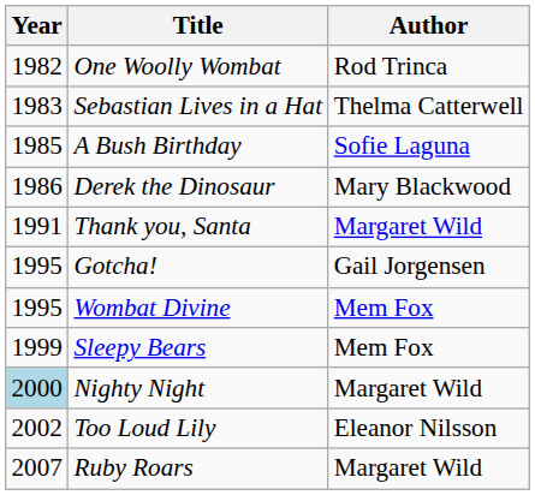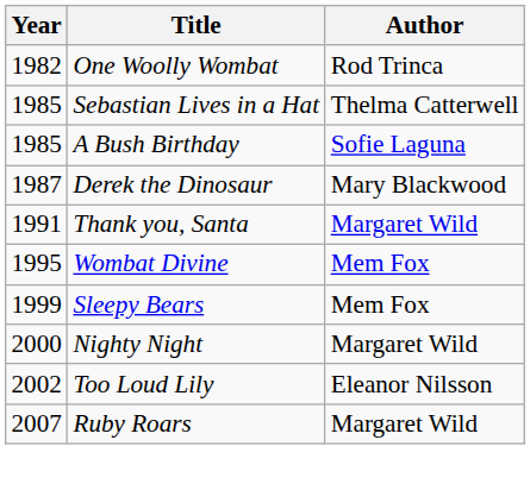 <table class="wikitable">
 <tr>
 <th>Year</th>
 <th>Title</th>
 <th>Author</th>
 </tr>
 <tr>
 <td>1982</td>
 <td><em>One Woolly Wombat</em></td>
 <td>Rod Trinca</td>
 </tr>
 <tr>
-<td>1983</td>
+<td>1985</td>
 <td><em>Sebastian Lives in a Hat</em></td>
 <td>Thelma Catterwell</td>
 </tr>
 <tr>
 <td>1985</td>
 <td><em>A Bush Birthday</em></td>
 <td><a href='#'>Sofie Laguna</a></td>
 </tr>
 <tr>
-<td>1986</td>
+<td>1987</td>
 <td><em>Derek the Dinosaur</em></td>
 <td>Mary Blackwood</td>
 </tr>
 <tr>
 <td>1991</td>
 <td><em>Thank you, Santa</em></td>
 <td><a href='#'>Margaret Wild</a></td>
-</tr>
-<tr>
-<td>1995</td>
-<td><em>Gotcha!</em></td>
-<td>Gail Jorgensen</td>
 </tr>
 <tr>
 <td>1995</td>
 <td><em><a href='#'>Wombat Divine</a></em></td>
 <td><a href='#'>Mem Fox</a></td>
 </tr>
 <tr>
 <td>1999</td>
 <td><em><a href='#'>Sleepy Bears</a></em></td>
 <td>Mem Fox</td>
 </tr>
 <tr>
-<td style="background: lightblue;">2000</td>
+<td>2000</td>
 <td><em>Nighty Night</em></td>
 <td>Margaret Wild</td>
 </tr>
 <tr>
 <td>2002</td>
 <td><em>Too Loud Lily</em></td>
 <td>Eleanor Nilsson</td>
 </tr>
 <tr>
 <td>2007</td>
 <td><em>Ruby Roars</em></td>
 <td>Margaret Wild</td>
 </tr>
 </table>
